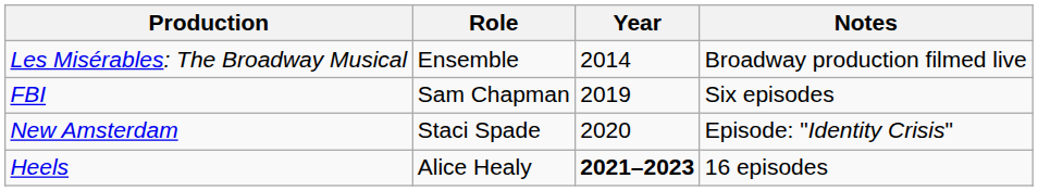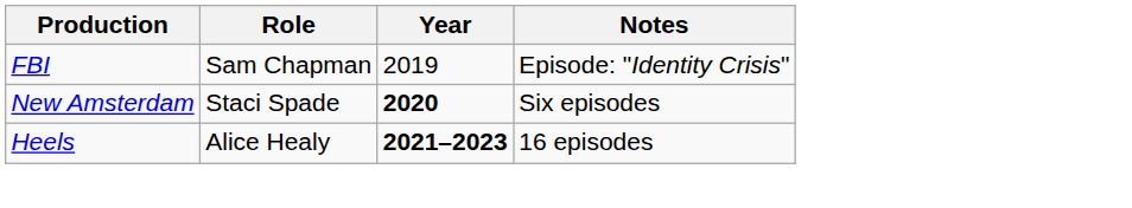 <table class="wikitable">
 <tr>
 <th>Production</th>
 <th>Role</th>
 <th>Year</th>
 <th>Notes</th>
 </tr>
 <tr>
-<td><em><a href='#'>Les Misérables</a>: The Broadway Musical</em></td>
-<td>Ensemble</td>
-<td>2014</td>
-<td>Broadway production filmed live</td>
-</tr>
-<tr>
 <td><a href='#'><em>FBI</em></a></td>
 <td>Sam Chapman</td>
 <td>2019</td>
-<td>Six episodes</td>
+<td>Episode: "<em>Identity Crisis</em>"</td>
 </tr>
 <tr>
 <td><a href='#'><em>New Amsterdam</em></a></td>
 <td>Staci Spade</td>
-<td>2020</td>
-<td>Episode: "<em>Identity Crisis</em>"</td>
+<td><strong>2020</strong></td>
+<td>Six episodes</td>
 </tr>
 <tr>
 <td><a href='#'><em>Heels</em></a></td>
 <td>Alice Healy</td>
 <td><strong>2021–2023</strong></td>
 <td>16 episodes</td>
 </tr>
 </table>
